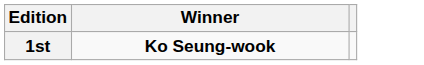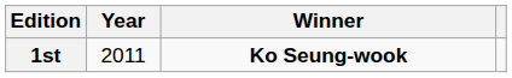 <table class="wikitable plainrowheaders" style="text-align: center">
 <tr>
 <th scope="col" width="50">Edition</th>
+<th scope="col" width="50">Year</th>
 <th scope="col" width="250">Winner</th>
 <th scope="col"></th>
 </tr>
 <tr>
 <th scope="row" style="text-align:center">1st</th>
+<td>2011</td>
 <td><strong>Ko Seung-wook</strong></td>
 <td></td>
 </tr>
 </table>
